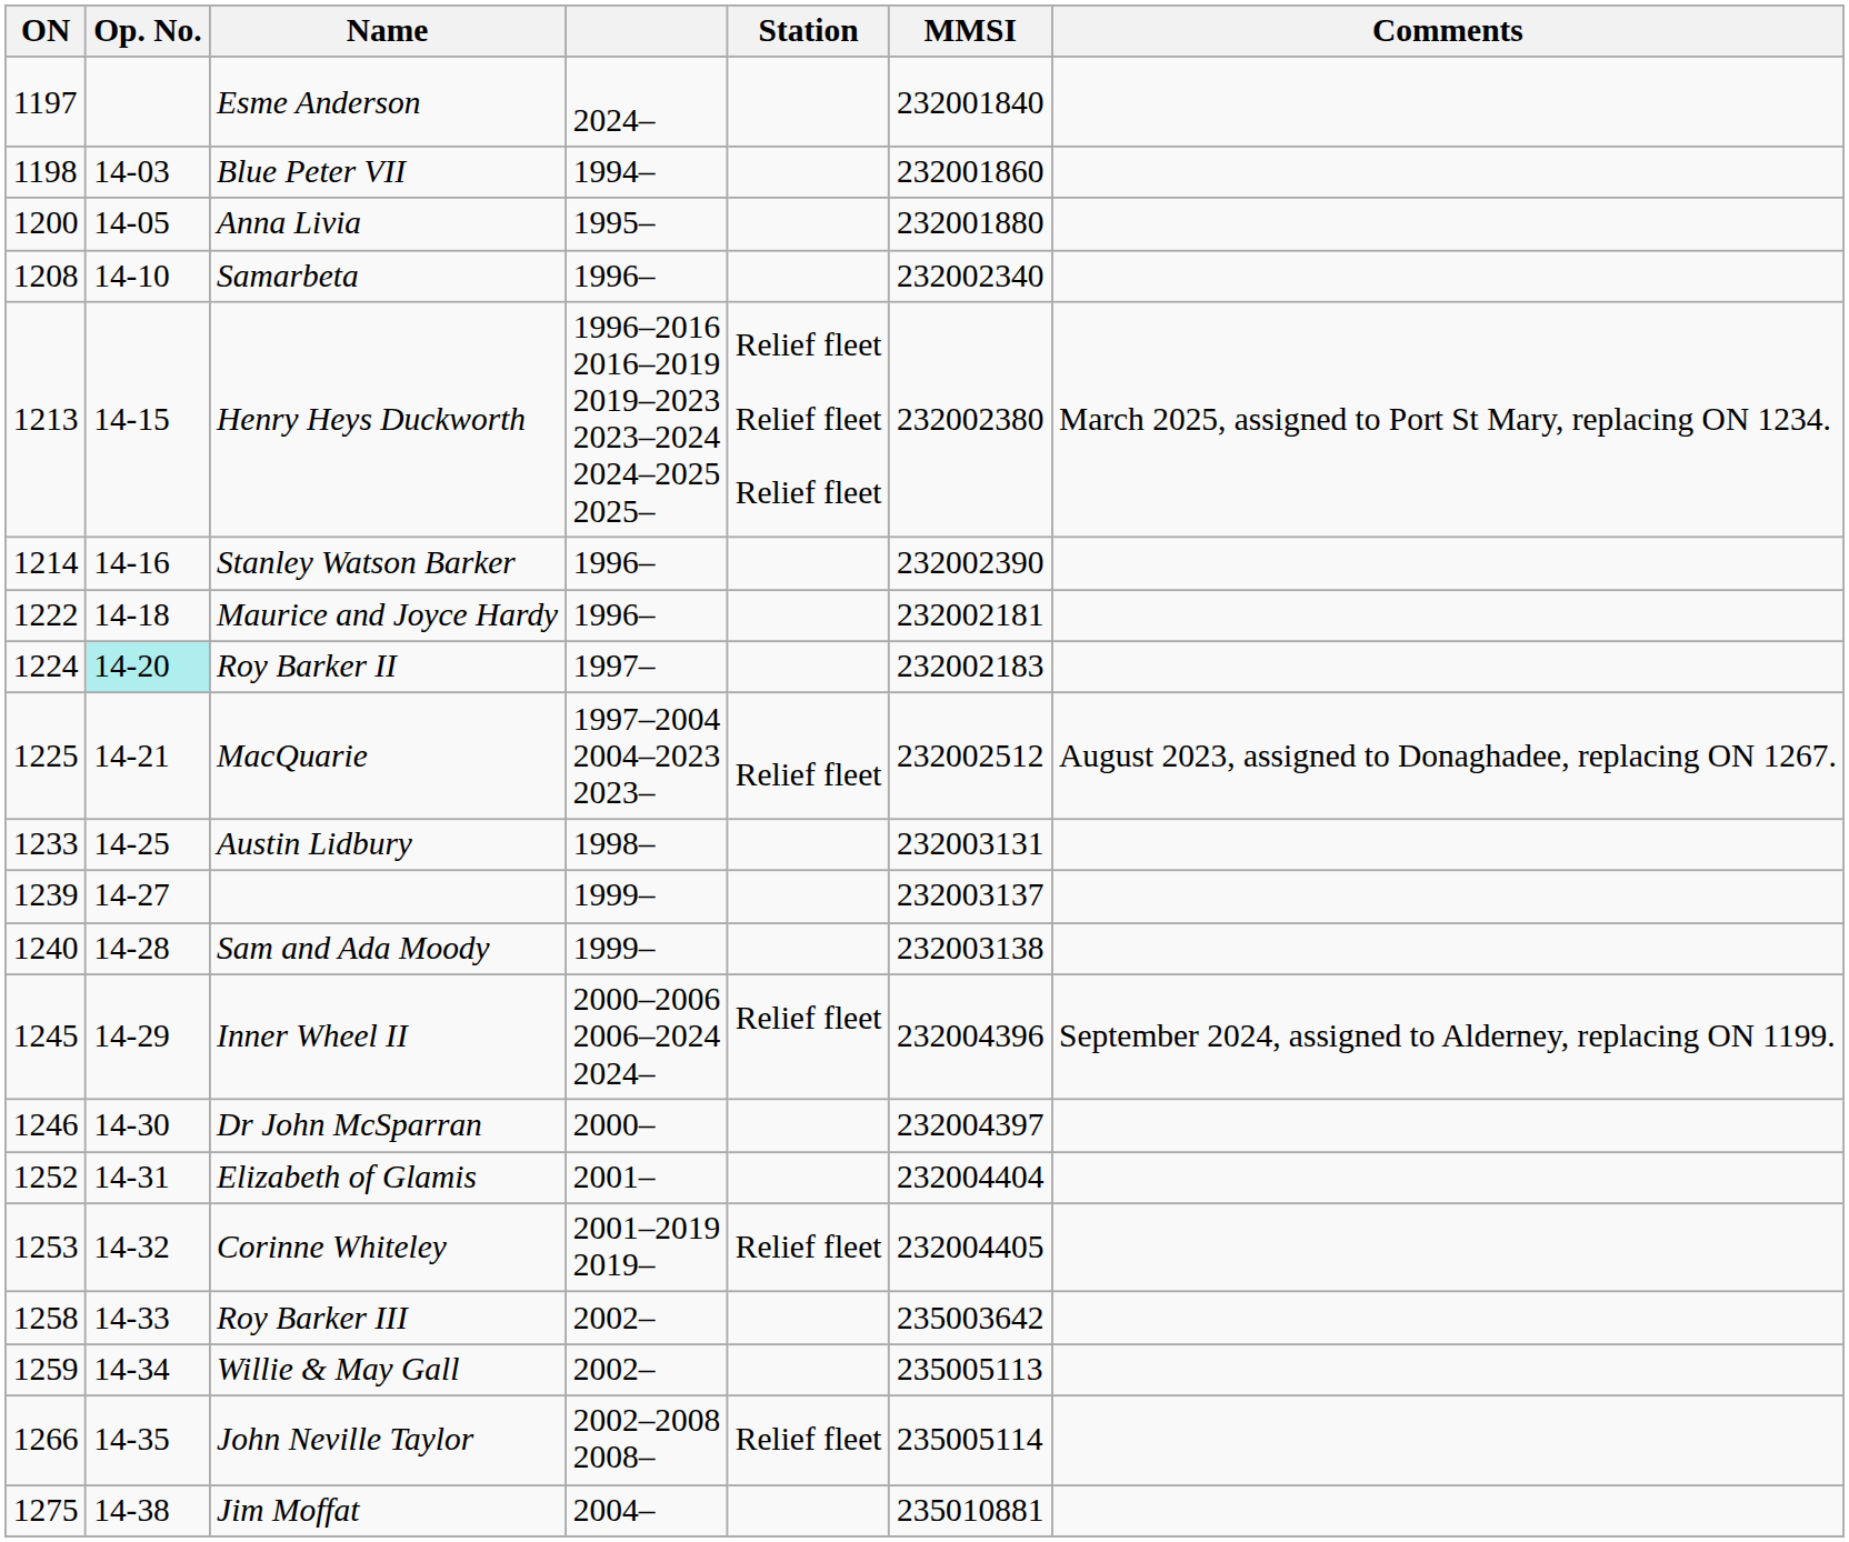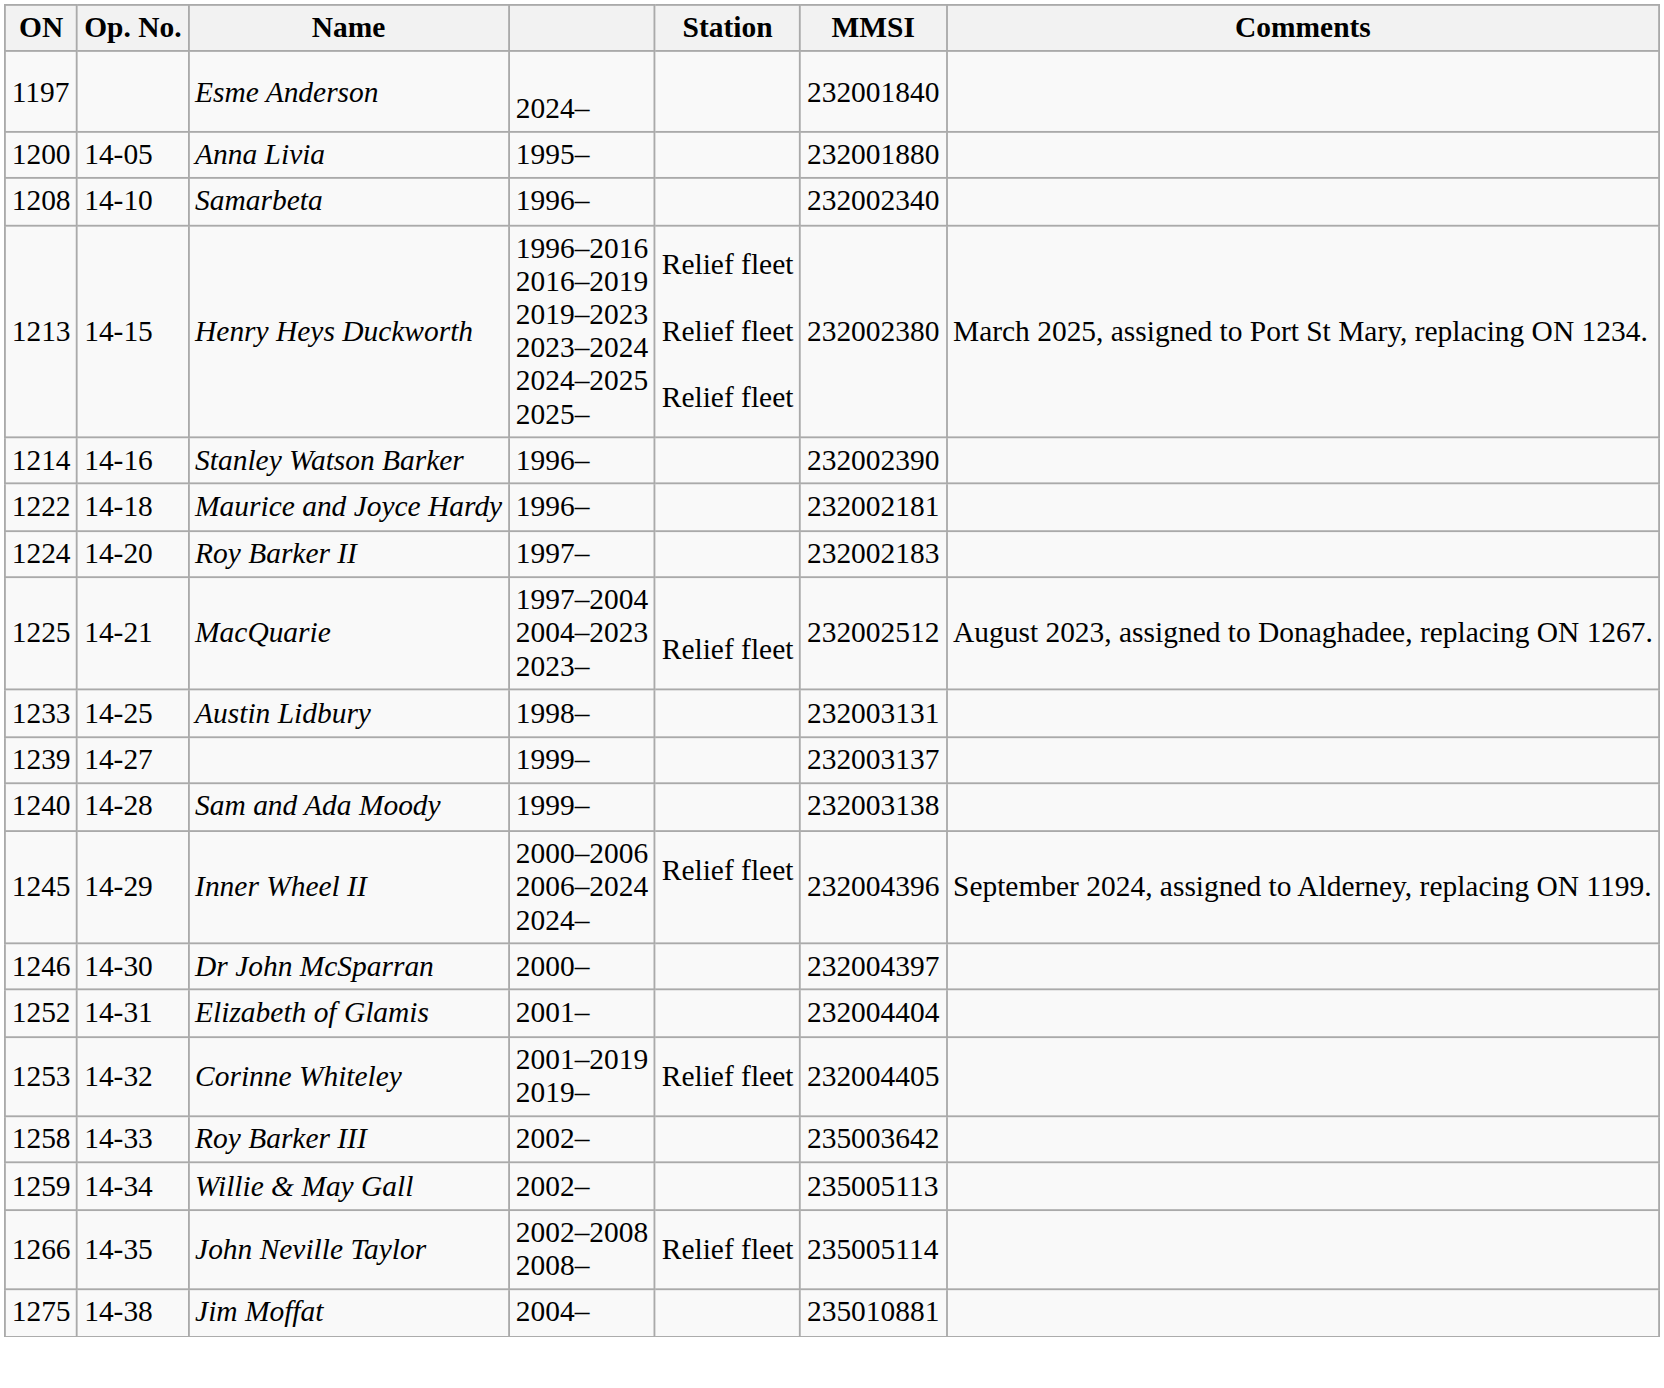 <table class="wikitable">
 <tr>
 <th>ON</th>
 <th>Op. No.</th>
 <th>Name</th>
 <th></th>
 <th>Station</th>
 <th>MMSI</th>
 <th>Comments</th>
 </tr>
 <tr>
 <td>1197</td>
 <td></td>
 <td><em>Esme Anderson</em></td>
 <td><br>2024–</td>
 <td><br></td>
 <td>232001840</td>
-<td></td>
-</tr>
-<tr>
-<td>1198</td>
-<td>14-03</td>
-<td><em>Blue Peter VII</em></td>
-<td>1994–</td>
-<td></td>
-<td>232001860</td>
 <td></td>
 </tr>
 <tr>
 <td>1200</td>
 <td>14-05</td>
 <td><em>Anna Livia</em></td>
 <td>1995–</td>
 <td></td>
 <td>232001880</td>
 <td></td>
 </tr>
 <tr>
 <td>1208</td>
 <td>14-10</td>
 <td><em>Samarbeta</em></td>
 <td>1996–</td>
 <td></td>
 <td>232002340</td>
 <td></td>
 </tr>
 <tr>
 <td>1213</td>
 <td>14-15</td>
 <td><em>Henry Heys Duckworth</em></td>
 <td>1996–2016<br>2016–2019<br>2019–2023 <br>2023–2024<br>2024–2025<br>2025–</td>
 <td>Relief fleet<br><br>Relief fleet<br><br>Relief fleet<br></td>
 <td>232002380</td>
 <td>March 2025, assigned to Port St Mary, replacing ON 1234.</td>
 </tr>
 <tr>
 <td>1214</td>
 <td>14-16</td>
 <td><em>Stanley Watson Barker</em></td>
 <td>1996–</td>
 <td></td>
 <td>232002390</td>
 <td></td>
 </tr>
 <tr>
 <td>1222</td>
 <td>14-18</td>
 <td><em>Maurice and Joyce Hardy</em></td>
 <td>1996–</td>
 <td></td>
 <td>232002181</td>
 <td></td>
 </tr>
 <tr>
 <td>1224</td>
-<td style="background: paleturquoise;">14-20</td>
+<td>14-20</td>
 <td><em>Roy Barker II</em></td>
 <td>1997–</td>
 <td></td>
 <td>232002183</td>
 <td></td>
 </tr>
 <tr>
 <td>1225</td>
 <td>14-21</td>
 <td><em>MacQuarie</em></td>
 <td>1997–2004<br>2004–2023<br>2023–</td>
 <td><br>Relief fleet<br></td>
 <td>232002512</td>
 <td>August 2023, assigned to Donaghadee, replacing ON 1267.</td>
 </tr>
 <tr>
 <td>1233</td>
 <td>14-25</td>
 <td><em>Austin Lidbury</em></td>
 <td>1998–</td>
 <td></td>
 <td>232003131</td>
 <td></td>
 </tr>
 <tr>
 <td>1239</td>
 <td>14-27</td>
 <td><em></em></td>
 <td>1999–</td>
 <td></td>
 <td>232003137</td>
 <td></td>
 </tr>
 <tr>
 <td>1240</td>
 <td>14-28</td>
 <td><em>Sam and Ada Moody</em></td>
 <td>1999–</td>
 <td></td>
 <td>232003138</td>
 <td></td>
 </tr>
 <tr>
 <td>1245</td>
 <td>14-29</td>
 <td><em>Inner Wheel II</em></td>
 <td>2000–2006<br>2006–2024<br>2024–</td>
 <td>Relief fleet<br><br></td>
 <td>232004396</td>
 <td>September 2024, assigned to Alderney, replacing ON 1199.</td>
 </tr>
 <tr>
 <td>1246</td>
 <td>14-30</td>
 <td><em>Dr John McSparran</em></td>
 <td>2000–</td>
 <td></td>
 <td>232004397</td>
 <td></td>
 </tr>
 <tr>
 <td>1252</td>
 <td>14-31</td>
 <td><em>Elizabeth of Glamis</em></td>
 <td>2001–</td>
 <td></td>
 <td>232004404</td>
 <td></td>
 </tr>
 <tr>
 <td>1253</td>
 <td>14-32</td>
 <td><em>Corinne Whiteley</em></td>
 <td>2001–2019<br>2019–</td>
 <td>Relief fleet<br></td>
 <td>232004405</td>
 <td></td>
 </tr>
 <tr>
 <td>1258</td>
 <td>14-33</td>
 <td><em>Roy Barker III</em></td>
 <td>2002–</td>
 <td></td>
 <td>235003642</td>
 <td></td>
 </tr>
 <tr>
 <td>1259</td>
 <td>14-34</td>
 <td><em>Willie & May Gall</em></td>
 <td>2002–</td>
 <td></td>
 <td>235005113</td>
 <td></td>
 </tr>
 <tr>
 <td>1266</td>
 <td>14-35</td>
 <td><em>John Neville Taylor</em></td>
 <td>2002–2008<br>2008–</td>
 <td>Relief fleet<br></td>
 <td>235005114</td>
 <td></td>
 </tr>
 <tr>
 <td>1275</td>
 <td>14-38</td>
 <td><em>Jim Moffat</em></td>
 <td>2004–</td>
 <td></td>
 <td>235010881</td>
 <td></td>
 </tr>
 <tr>
 </tr>
 </table>
